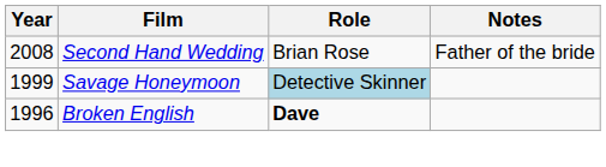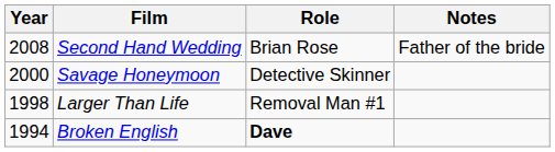 <table class="wikitable sortable">
 <tr>
 <th>Year</th>
 <th>Film</th>
 <th>Role</th>
 <th>Notes</th>
 </tr>
 <tr>
 <td>2008</td>
 <td><em><a href='#'>Second Hand Wedding</a></em></td>
 <td>Brian Rose</td>
 <td>Father of the bride</td>
 </tr>
 <tr>
-<td>1999</td>
+<td>2000</td>
 <td><em><a href='#'>Savage Honeymoon</a></em></td>
-<td style="background: lightblue;">Detective Skinner</td>
+<td>Detective Skinner</td>
 <td></td>
 </tr>
 <tr>
-<td>1996</td>
+<td>1998</td>
+<td><em>Larger Than Life</em></td>
+<td>Removal Man #1</td>
+<td></td>
+</tr>
+<tr>
+<td>1994</td>
 <td><em><a href='#'>Broken English</a></em></td>
 <td><strong>Dave</strong></td>
 <td></td>
 </tr>
 </table>
